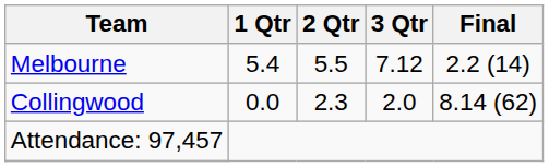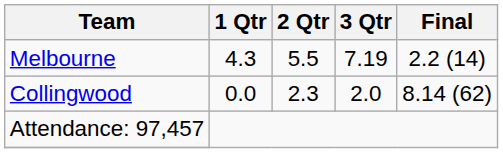 <table class="wikitable">
 <tr>
 <th>Team</th>
 <th>1 Qtr</th>
 <th>2 Qtr</th>
 <th>3 Qtr</th>
 <th>Final</th>
 </tr>
 <tr>
 <td><a href='#'>Melbourne</a></td>
-<td align=center>5.4</td>
+<td align=center>4.3</td>
 <td align=center>5.5</td>
-<td align=center>7.12</td>
+<td align=center>7.19</td>
 <td align=center>2.2 (14)</td>
 </tr>
 <tr>
 <td><a href='#'>Collingwood</a></td>
 <td align=center>0.0</td>
 <td align=center>2.3</td>
 <td align=center>2.0</td>
 <td align=center>8.14 (62)</td>
 </tr>
 <tr>
 <td align=center>Attendance: 97,457</td>
 </tr>
 <tr>
 </tr>
 </table>
